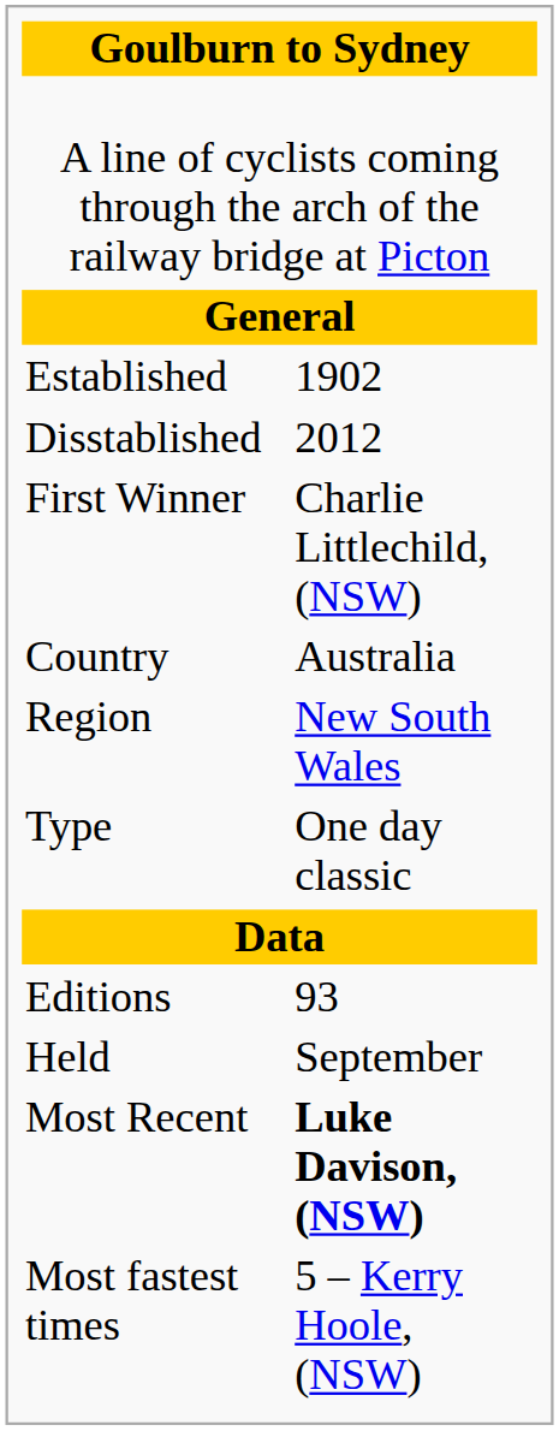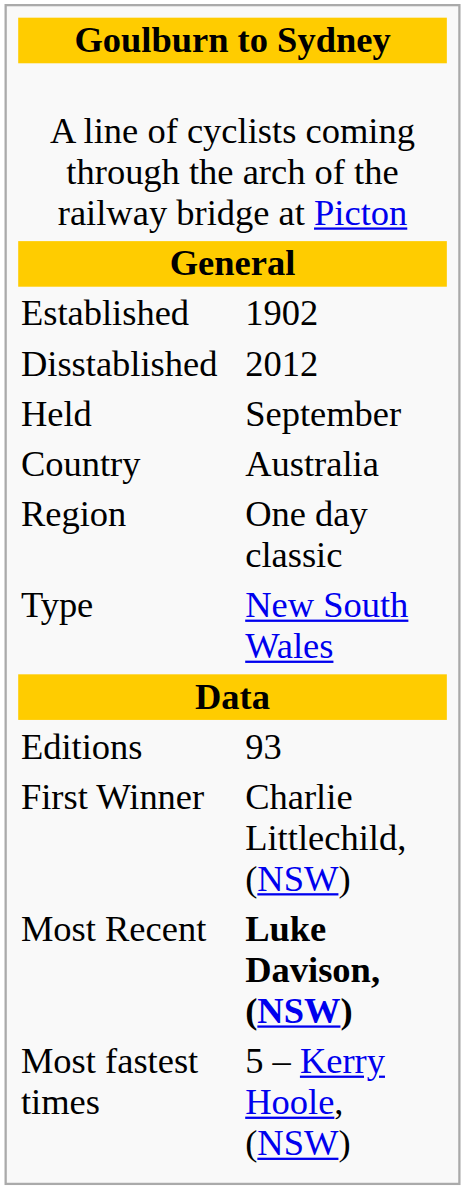 <table class="infobox" style="width: 200px; ">
 <tr>
 <th colspan="2" align=center bgcolor="#FFCC00"><span><strong>Goulburn to Sydney</strong></span></th>
 </tr>
 <tr>
 <td colspan="2" align=center><br>A line of cyclists coming through the arch of the railway bridge at <a href='#'>Picton</a></td>
 </tr>
 <tr>
 <th colspan="2" align=center bgcolor="#FFCC00"><span><strong>General</strong></span></th>
 </tr>
 <tr>
 <td>Established</td>
 <td>1902</td>
 </tr>
 <tr>
 <td>Disstablished</td>
 <td>2012</td>
 </tr>
 <tr>
-<td>First Winner</td>
-<td>Charlie Littlechild, (<a href='#'>NSW</a>)</td>
+<td>Held</td>
+<td>September</td>
 </tr>
 <tr>
 <td>Country</td>
 <td>Australia</td>
 </tr>
 <tr>
 <td>Region</td>
-<td><a href='#'>New South Wales</a></td>
+<td>One day classic</td>
 </tr>
 <tr>
 <td>Type</td>
-<td>One day classic</td>
+<td><a href='#'>New South Wales</a></td>
 </tr>
 <tr>
 <th colspan="2" align=center bgcolor="#FFCC00"><span><strong>Data</strong></span></th>
 </tr>
 <tr>
 <td>Editions</td>
 <td>93</td>
 </tr>
 <tr>
-<td>Held</td>
-<td>September</td>
+<td>First Winner</td>
+<td>Charlie Littlechild, (<a href='#'>NSW</a>)</td>
 </tr>
 <tr>
 <td>Most Recent</td>
 <td><strong>Luke Davison, (<a href='#'>NSW</a>)</strong></td>
 </tr>
 <tr>
 <td>Most fastest times</td>
 <td>5 – <a href='#'>Kerry Hoole</a>, (<a href='#'>NSW</a>)</td>
 </tr>
 <tr>
 </tr>
 </table>
